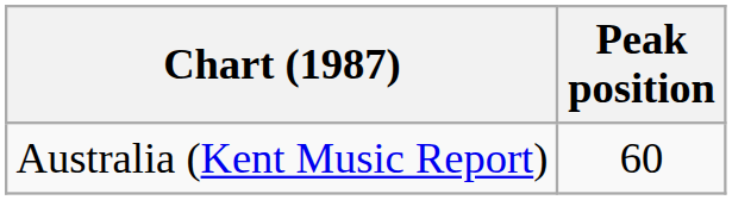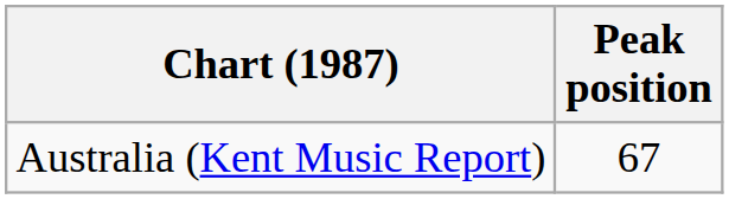 <table class="wikitable sortable">
 <tr>
 <th>Chart (1987)</th>
 <th>Peak<br>position</th>
 </tr>
 <tr>
 <td>Australia (<a href='#'>Kent Music Report</a>)</td>
-<td style="text-align:center;">60</td>
+<td style="text-align:center;">67</td>
 </tr>
 </table>
